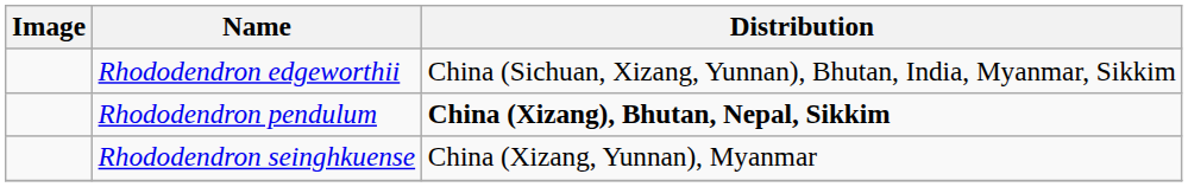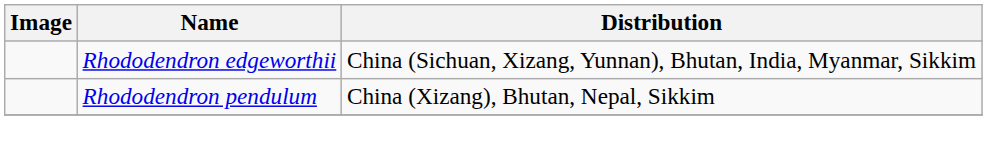 <table class="wikitable collapsible">
 <tr>
 <th>Image</th>
 <th>Name</th>
 <th>Distribution</th>
 </tr>
 <tr>
 <td></td>
 <td><em><a href='#'>Rhododendron edgeworthii</a></em> </td>
 <td>China (Sichuan,  Xizang,  Yunnan), Bhutan, India, Myanmar, Sikkim</td>
 </tr>
 <tr>
 <td></td>
 <td><em><a href='#'>Rhododendron pendulum</a></em> </td>
-<td><strong>China (Xizang), Bhutan, Nepal, Sikkim</strong></td>
-</tr>
-<tr>
-<td></td>
-<td><em><a href='#'>Rhododendron seinghkuense</a></em> </td>
-<td>China (Xizang,  Yunnan), Myanmar</td>
+<td>China (Xizang), Bhutan, Nepal, Sikkim</td>
 </tr>
 <tr>
 </tr>
 </table>
